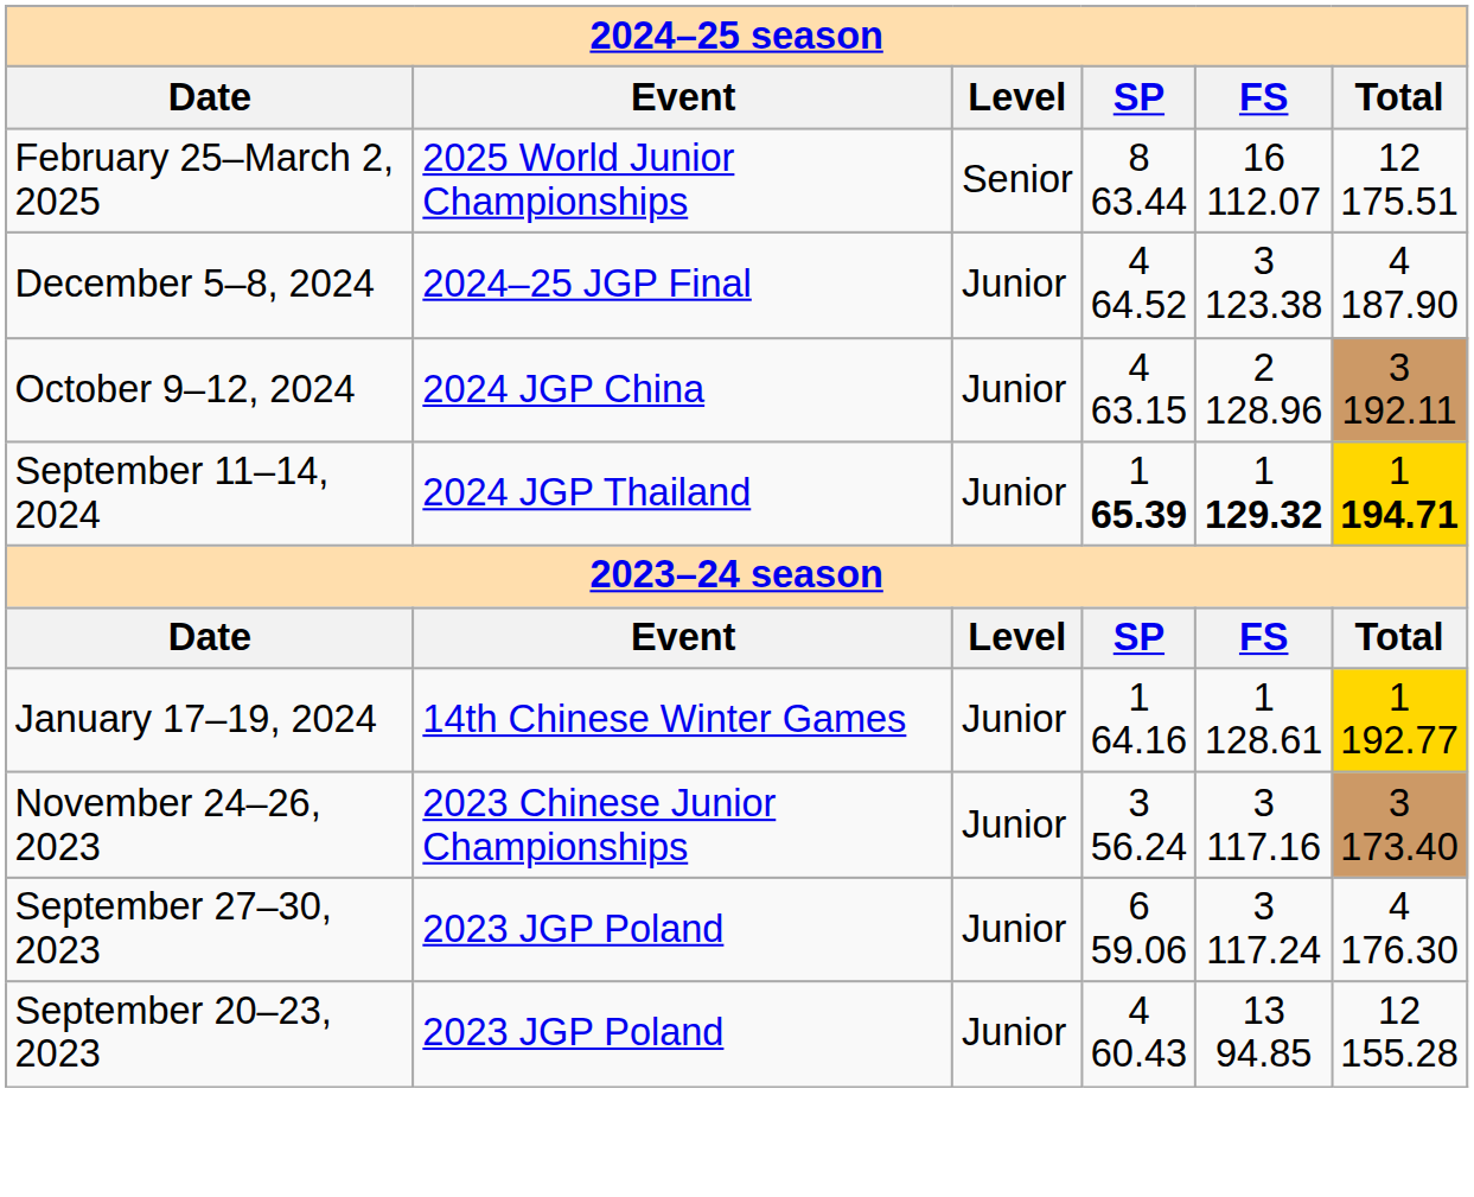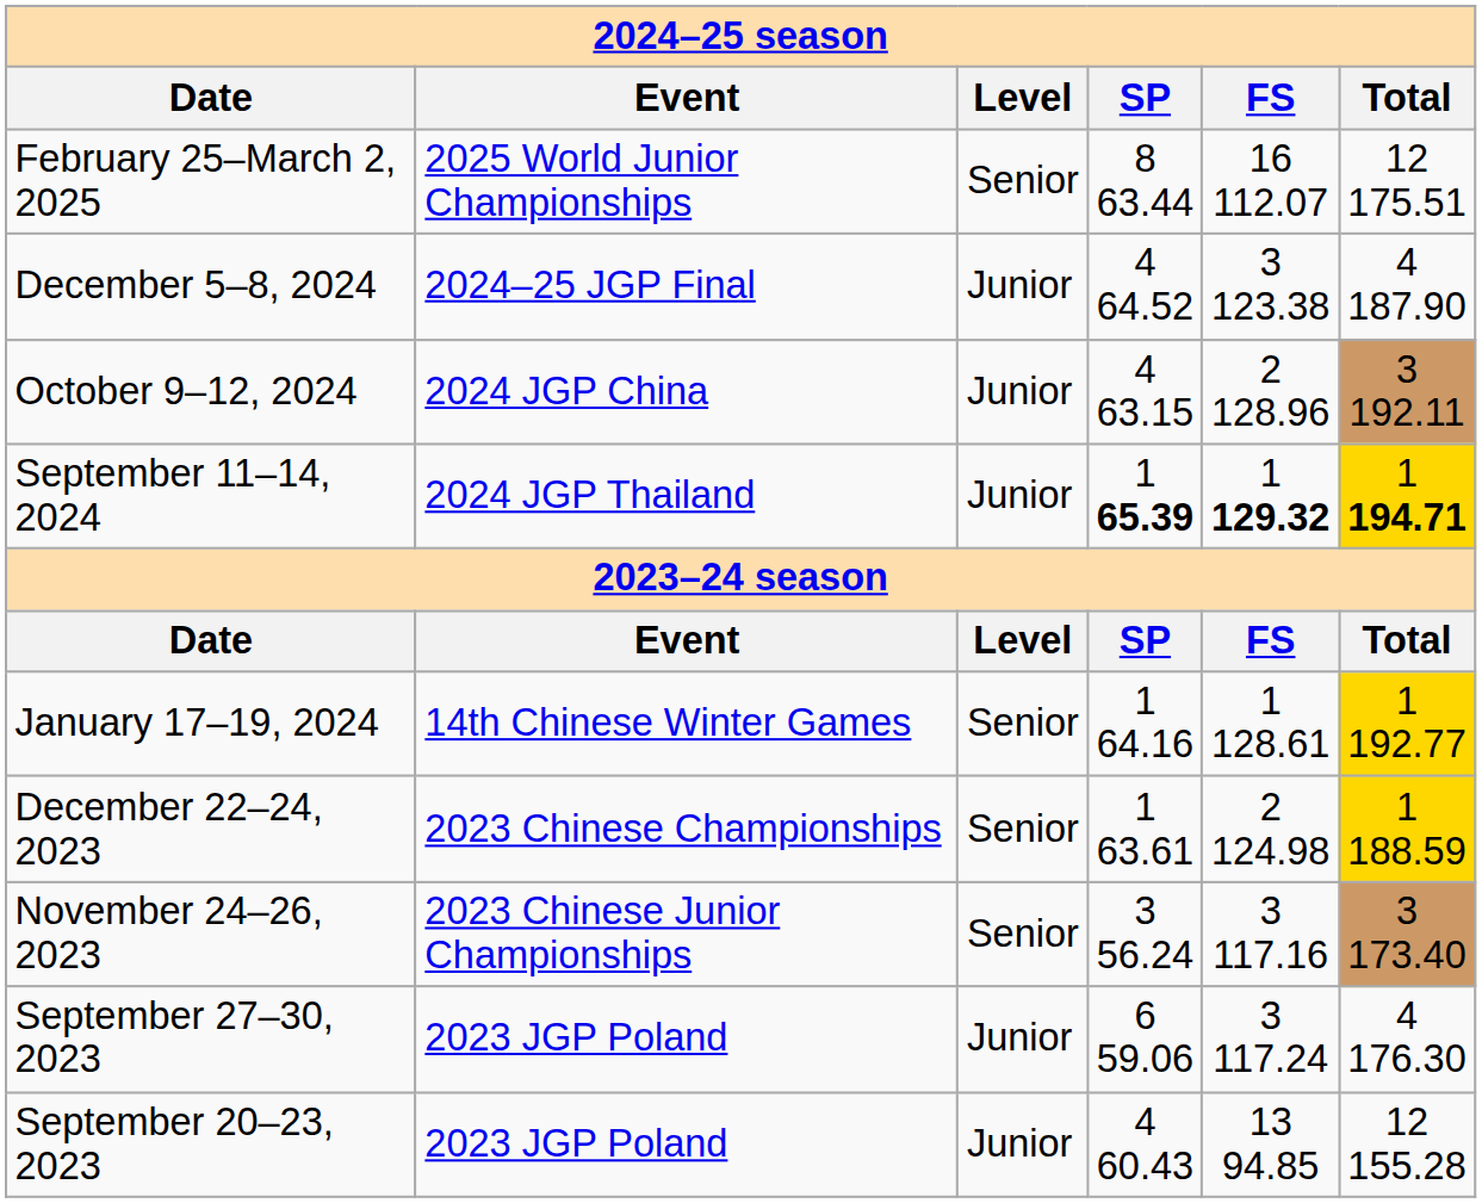 <table class="wikitable">
 <tr>
 <td style="background-color: #ffdead; " colspan=6 align=center><a href='#'><strong>2024–25 season</strong></a></td>
 </tr>
 <tr>
 <th>Date</th>
 <th>Event</th>
 <th>Level</th>
 <th><a href='#'>SP</a></th>
 <th><a href='#'>FS</a></th>
 <th>Total</th>
 </tr>
 <tr>
 <td>February 25–March 2, 2025</td>
 <td><a href='#'>2025 World Junior Championships</a></td>
 <td>Senior</td>
 <td align=center>8 <br> 63.44</td>
 <td align=center>16 <br> 112.07</td>
 <td align=center>12 <br> 175.51</td>
 </tr>
 <tr>
 <td>December 5–8, 2024</td>
 <td><a href='#'>2024–25 JGP Final</a></td>
 <td>Junior</td>
 <td align=center>4 <br> 64.52</td>
 <td align=center>3 <br> 123.38</td>
 <td align=center>4 <br> 187.90</td>
 </tr>
 <tr>
 <td>October 9–12, 2024</td>
 <td><a href='#'>2024 JGP China</a></td>
 <td>Junior</td>
 <td align=center>4 <br> 63.15</td>
 <td align=center>2 <br> 128.96</td>
 <td align=center bgcolor=cc9966>3 <br> 192.11</td>
 </tr>
 <tr>
 <td>September 11–14, 2024</td>
 <td><a href='#'>2024 JGP Thailand</a></td>
 <td>Junior</td>
 <td align=center>1 <br> <strong>65.39</strong></td>
 <td align=center>1 <br> <strong>129.32</strong></td>
 <td align=center bgcolor=gold>1 <br> <strong>194.71</strong></td>
 </tr>
 <tr>
 <td style="background-color: #ffdead; " colspan=6 align=center><a href='#'><strong>2023–24 season</strong></a></td>
 </tr>
 <tr>
 <th>Date</th>
 <th>Event</th>
 <th>Level</th>
 <th><a href='#'>SP</a></th>
 <th><a href='#'>FS</a></th>
 <th>Total</th>
 </tr>
 <tr>
 <td>January 17–19, 2024</td>
 <td><a href='#'>14th Chinese Winter Games</a></td>
-<td>Junior</td>
+<td>Senior</td>
 <td align=center>1 <br> 64.16</td>
 <td align=center>1 <br> 128.61</td>
 <td align=center bgcolor=gold>1 <br> 192.77</td>
 </tr>
 <tr>
+<td>December 22–24, 2023</td>
+<td><a href='#'>2023 Chinese Championships</a></td>
+<td>Senior</td>
+<td align=center>1 <br> 63.61</td>
+<td align=center>2 <br> 124.98</td>
+<td align=center bgcolor=gold>1 <br> 188.59</td>
+</tr>
+<tr>
 <td>November 24–26, 2023</td>
 <td><a href='#'>2023 Chinese Junior Championships</a></td>
-<td>Junior</td>
+<td>Senior</td>
 <td align=center>3 <br> 56.24</td>
 <td align=center>3 <br> 117.16</td>
 <td align=center bgcolor=cc9966>3 <br> 173.40</td>
 </tr>
 <tr>
 <td>September 27–30, 2023</td>
 <td><a href='#'>2023 JGP Poland</a></td>
 <td>Junior</td>
 <td align=center>6 <br> 59.06</td>
 <td align=center>3 <br> 117.24</td>
 <td align=center>4 <br> 176.30</td>
 </tr>
 <tr>
 <td>September 20–23, 2023</td>
 <td><a href='#'>2023 JGP Poland</a></td>
 <td>Junior</td>
 <td align=center>4 <br> 60.43</td>
 <td align=center>13 <br> 94.85</td>
 <td align=center>12 <br> 155.28</td>
 </tr>
 </table>
